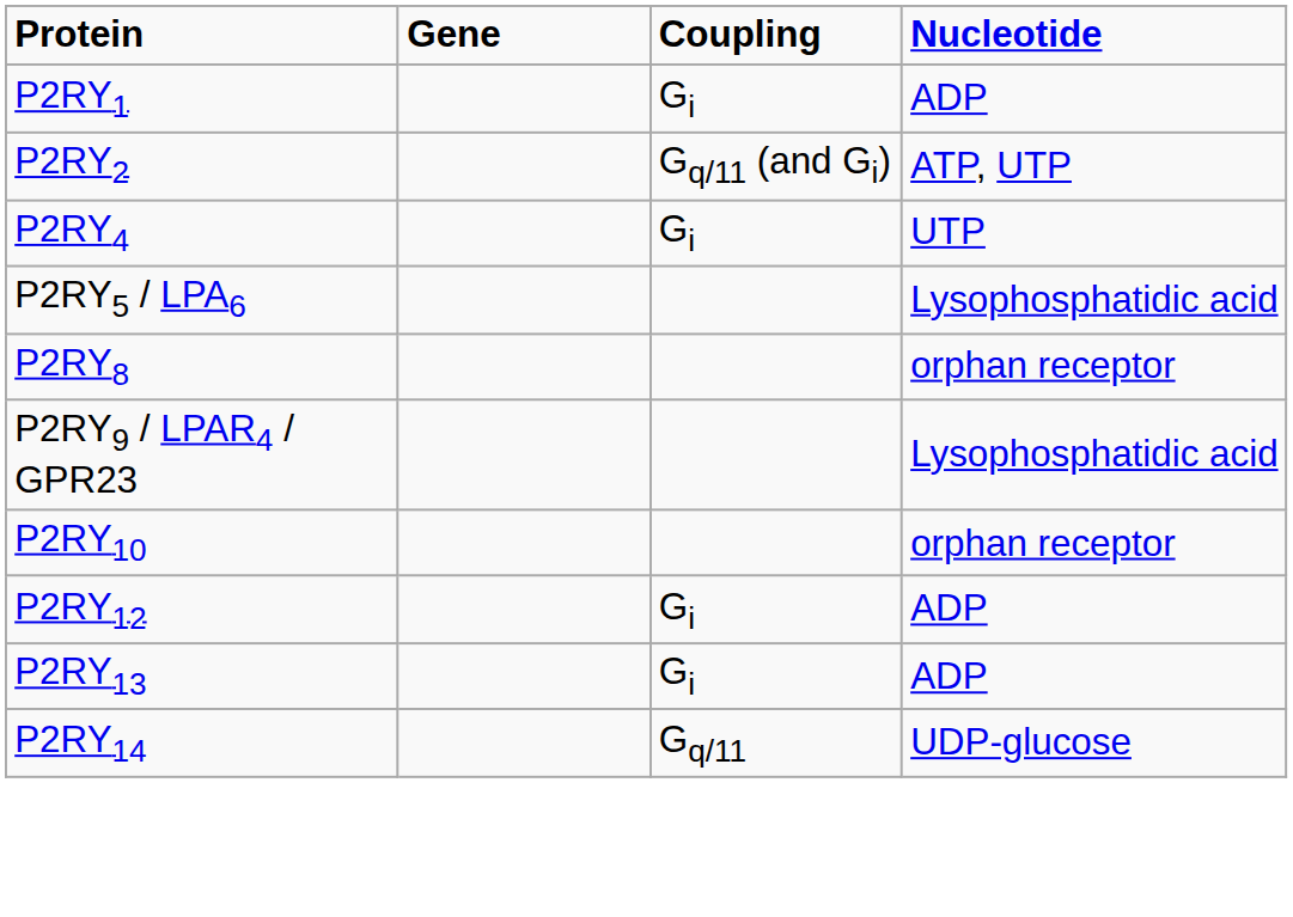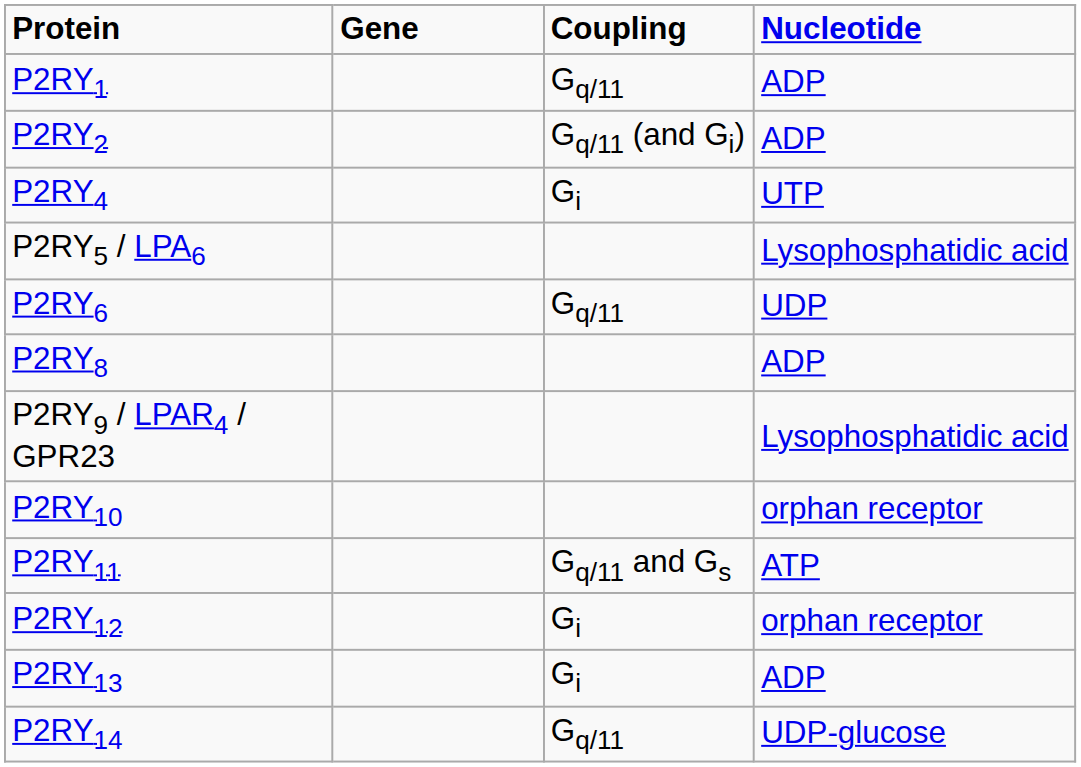 <table class="wikitable">
 <tr>
 <td width="160pt"><strong>Protein</strong></td>
 <td width="100pt"><strong>Gene</strong></td>
 <td width="100pt"><strong>Coupling</strong></td>
 <td><strong><a href='#'>Nucleotide</a></strong></td>
 </tr>
 <tr>
 <td><a href='#'>P2RY<sub>1</sub></a></td>
 <td></td>
-<td>G<sub>i</sub></td>
+<td>G<sub>q/11</sub></td>
 <td><a href='#'>ADP</a></td>
 </tr>
 <tr>
 <td><a href='#'>P2RY<sub>2</sub></a></td>
 <td></td>
 <td>G<sub>q/11</sub> (and G<sub>i</sub>)</td>
-<td><a href='#'>ATP</a>, <a href='#'>UTP</a></td>
+<td><a href='#'>ADP</a></td>
 </tr>
 <tr>
 <td><a href='#'>P2RY<sub>4</sub></a></td>
 <td></td>
 <td>G<sub>i</sub></td>
 <td><a href='#'>UTP</a></td>
 </tr>
 <tr>
 <td>P2RY<sub>5</sub> / <a href='#'>LPA<sub>6</sub></a></td>
 <td></td>
 <td></td>
 <td><a href='#'>Lysophosphatidic acid</a></td>
 </tr>
 <tr>
+<td><a href='#'>P2RY<sub>6</sub></a></td>
+<td></td>
+<td>G<sub>q/11</sub></td>
+<td><a href='#'>UDP</a></td>
+</tr>
+<tr>
 <td><a href='#'>P2RY<sub>8</sub></a></td>
 <td></td>
 <td></td>
-<td><a href='#'>orphan receptor</a></td>
+<td><a href='#'>ADP</a></td>
 </tr>
 <tr>
 <td>P2RY<sub>9</sub> /  <a href='#'>LPAR<sub>4</sub></a> / GPR23</td>
 <td></td>
 <td></td>
 <td><a href='#'>Lysophosphatidic acid</a></td>
 </tr>
 <tr>
 <td><a href='#'>P2RY<sub>10</sub></a></td>
 <td></td>
 <td></td>
 <td><a href='#'>orphan receptor</a></td>
 </tr>
 <tr>
+<td><a href='#'>P2RY<sub>11</sub></a></td>
+<td></td>
+<td>G<sub>q/11</sub> and G<sub>s</sub></td>
+<td><a href='#'>ATP</a></td>
+</tr>
+<tr>
 <td><a href='#'>P2RY<sub>12</sub></a></td>
 <td></td>
 <td>G<sub>i</sub></td>
-<td><a href='#'>ADP</a></td>
+<td><a href='#'>orphan receptor</a></td>
 </tr>
 <tr>
 <td><a href='#'>P2RY<sub>13</sub></a></td>
 <td></td>
 <td>G<sub>i</sub></td>
 <td><a href='#'>ADP</a></td>
 </tr>
 <tr>
 <td><a href='#'>P2RY<sub>14</sub></a></td>
 <td></td>
 <td>G<sub>q/11</sub></td>
 <td><a href='#'>UDP-glucose</a></td>
 </tr>
 </table>
